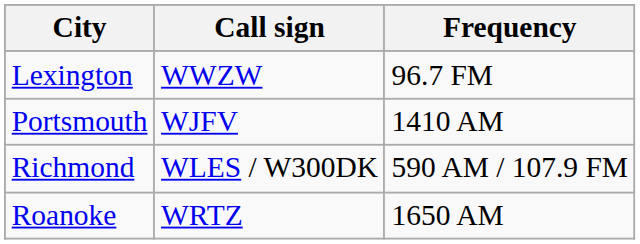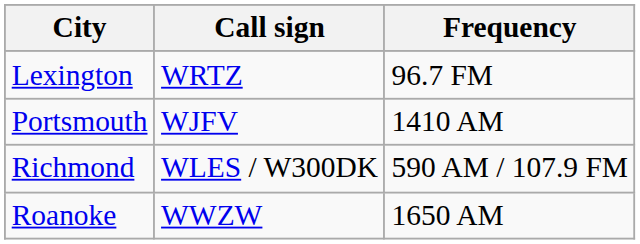 <table class="wikitable">
 <tr>
 <th>City</th>
 <th>Call sign</th>
 <th>Frequency</th>
 </tr>
 <tr>
 <td><a href='#'>Lexington</a></td>
-<td><a href='#'>WWZW</a></td>
+<td><a href='#'>WRTZ</a></td>
 <td>96.7 FM</td>
 </tr>
 <tr>
 <td><a href='#'>Portsmouth</a></td>
 <td><a href='#'>WJFV</a></td>
 <td>1410 AM</td>
 </tr>
 <tr>
 <td><a href='#'>Richmond</a></td>
 <td><a href='#'>WLES</a> / W300DK</td>
 <td>590 AM / 107.9 FM</td>
 </tr>
 <tr>
 <td><a href='#'>Roanoke</a></td>
-<td><a href='#'>WRTZ</a></td>
+<td><a href='#'>WWZW</a></td>
 <td>1650 AM</td>
 </tr>
 </table>
